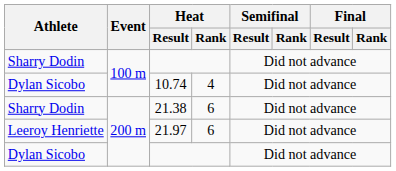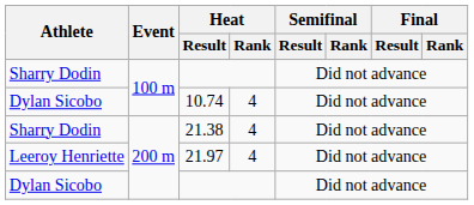 <table class="wikitable" style="font-size:90%">
 <tr>
 <th rowspan=2>Athlete</th>
 <th rowspan=2>Event</th>
 <th colspan=2>Heat</th>
 <th colspan=2>Semifinal</th>
 <th colspan=2>Final</th>
 </tr>
 <tr style="font-size:95%">
 <th>Result</th>
 <th>Rank</th>
 <th>Result</th>
 <th>Rank</th>
 <th>Result</th>
 <th>Rank</th>
 </tr>
 <tr align=center>
 <td align=left><a href='#'>Sharry Dodin</a></td>
 <td align=left rowspan=2><a href='#'>100 m</a></td>
 <td colspan=2></td>
 <td Colspan=4>Did not advance</td>
 </tr>
 <tr align=center>
 <td align=left><a href='#'>Dylan Sicobo</a></td>
 <td>10.74</td>
 <td>4</td>
 <td Colspan=4>Did not advance</td>
 </tr>
 <tr align=center>
 <td align=left><a href='#'>Sharry Dodin</a></td>
 <td align=left rowspan=3><a href='#'>200 m</a></td>
 <td>21.38</td>
-<td>6</td>
+<td>4</td>
 <td colspan=4>Did not advance</td>
 </tr>
 <tr align=center>
 <td align=left><a href='#'>Leeroy Henriette</a></td>
 <td>21.97</td>
-<td>6</td>
+<td>4</td>
 <td colspan=4>Did not advance</td>
 </tr>
 <tr align=center>
 <td align=left><a href='#'>Dylan Sicobo</a></td>
 <td colspan=2></td>
 <td colspan=4>Did not advance</td>
 </tr>
 </table>
